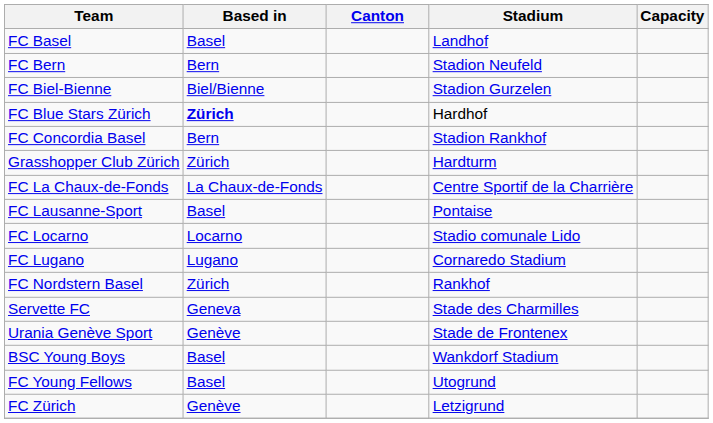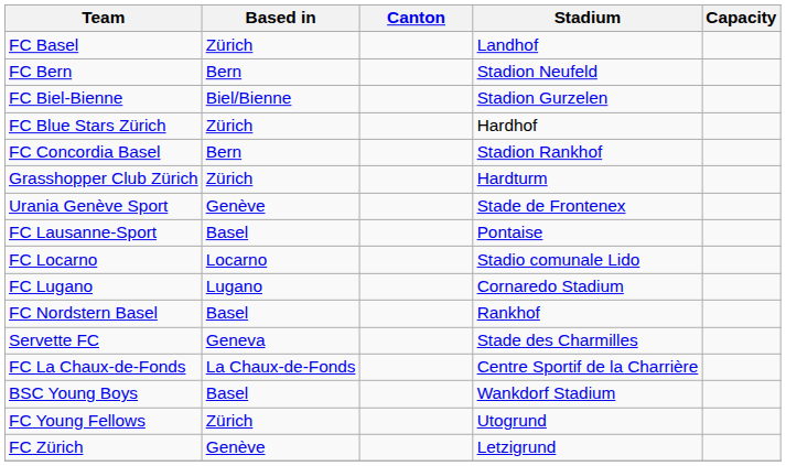 <table class="wikitable sortable" style="text-align: left;">
 <tr>
 <th>Team</th>
 <th>Based in</th>
 <th width="100"><a href='#'>Canton</a></th>
 <th>Stadium</th>
 <th>Capacity</th>
 </tr>
 <tr>
 <td><a href='#'>FC Basel</a></td>
-<td><a href='#'>Basel</a></td>
+<td><a href='#'>Zürich</a></td>
 <td></td>
 <td><a href='#'>Landhof</a></td>
 <td></td>
 </tr>
 <tr>
 <td><a href='#'>FC Bern</a></td>
 <td><a href='#'>Bern</a></td>
 <td></td>
 <td><a href='#'>Stadion Neufeld</a></td>
 <td></td>
 </tr>
 <tr>
 <td><a href='#'>FC Biel-Bienne</a></td>
 <td><a href='#'>Biel/Bienne</a></td>
 <td></td>
 <td><a href='#'>Stadion Gurzelen</a></td>
 <td></td>
 </tr>
 <tr>
 <td><a href='#'>FC Blue Stars Zürich</a></td>
-<td><strong><a href='#'>Zürich</a></strong></td>
+<td><a href='#'>Zürich</a></td>
 <td></td>
 <td>Hardhof</td>
 <td></td>
 </tr>
 <tr>
 <td><a href='#'>FC Concordia Basel</a></td>
 <td><a href='#'>Bern</a></td>
 <td></td>
 <td><a href='#'>Stadion Rankhof</a></td>
 <td></td>
 </tr>
 <tr>
 <td><a href='#'>Grasshopper Club Zürich</a></td>
 <td><a href='#'>Zürich</a></td>
 <td></td>
 <td><a href='#'>Hardturm</a></td>
 <td></td>
 </tr>
 <tr>
-<td><a href='#'>FC La Chaux-de-Fonds</a></td>
-<td><a href='#'>La Chaux-de-Fonds</a></td>
+<td><a href='#'>Urania Genève Sport</a></td>
+<td><a href='#'>Genève</a></td>
 <td></td>
-<td><a href='#'>Centre Sportif de la Charrière</a></td>
+<td><a href='#'>Stade de Frontenex</a></td>
 <td></td>
 </tr>
 <tr>
 <td><a href='#'>FC Lausanne-Sport</a></td>
 <td><a href='#'>Basel</a></td>
 <td></td>
 <td><a href='#'>Pontaise</a></td>
 <td></td>
 </tr>
 <tr>
 <td><a href='#'>FC Locarno</a></td>
 <td><a href='#'>Locarno</a></td>
 <td></td>
 <td><a href='#'>Stadio comunale Lido</a></td>
 <td></td>
 </tr>
 <tr>
 <td><a href='#'>FC Lugano</a></td>
 <td><a href='#'>Lugano</a></td>
 <td></td>
 <td><a href='#'>Cornaredo Stadium</a></td>
 <td></td>
 </tr>
 <tr>
 <td><a href='#'>FC Nordstern Basel</a></td>
-<td><a href='#'>Zürich</a></td>
+<td><a href='#'>Basel</a></td>
 <td></td>
 <td><a href='#'>Rankhof</a></td>
 <td></td>
 </tr>
 <tr>
 <td><a href='#'>Servette FC</a></td>
 <td><a href='#'>Geneva</a></td>
 <td></td>
 <td><a href='#'>Stade des Charmilles</a></td>
 <td></td>
 </tr>
 <tr>
-<td><a href='#'>Urania Genève Sport</a></td>
-<td><a href='#'>Genève</a></td>
+<td><a href='#'>FC La Chaux-de-Fonds</a></td>
+<td><a href='#'>La Chaux-de-Fonds</a></td>
 <td></td>
-<td><a href='#'>Stade de Frontenex</a></td>
+<td><a href='#'>Centre Sportif de la Charrière</a></td>
 <td></td>
 </tr>
 <tr>
 <td><a href='#'>BSC Young Boys</a></td>
 <td><a href='#'>Basel</a></td>
 <td></td>
 <td><a href='#'>Wankdorf Stadium</a></td>
 <td></td>
 </tr>
 <tr>
 <td><a href='#'>FC Young Fellows</a></td>
-<td><a href='#'>Basel</a></td>
+<td><a href='#'>Zürich</a></td>
 <td></td>
 <td><a href='#'>Utogrund</a></td>
 <td></td>
 </tr>
 <tr>
 <td><a href='#'>FC Zürich</a></td>
 <td><a href='#'>Genève</a></td>
 <td></td>
 <td><a href='#'>Letzigrund</a></td>
 <td></td>
 </tr>
 <tr>
 </tr>
 </table>
